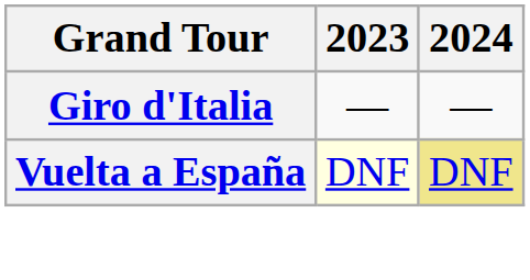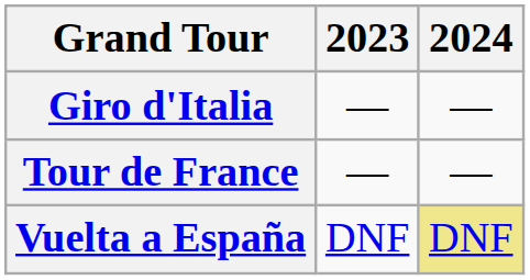 <table class="wikitable plainrowheaders">
 <tr>
 <th>Grand Tour</th>
 <th scope="col">2023</th>
 <th>2024</th>
 </tr>
 <tr style="text-align:center;">
 <th scope="row"> <a href='#'>Giro d'Italia</a></th>
 <td>—</td>
 <td>—</td>
 </tr>
 <tr style="text-align:center;">
+<th scope="row"> <a href='#'>Tour de France</a></th>
+<td>—</td>
+<td>—</td>
+</tr>
+<tr style="text-align:center;">
 <th scope="row"> <a href='#'>Vuelta a España</a></th>
-<td style="background: lightyellow;"><a href='#'>DNF</a></td>
+<td><a href='#'>DNF</a></td>
 <td style="background: khaki;"><a href='#'>DNF</a></td>
 </tr>
 </table>
